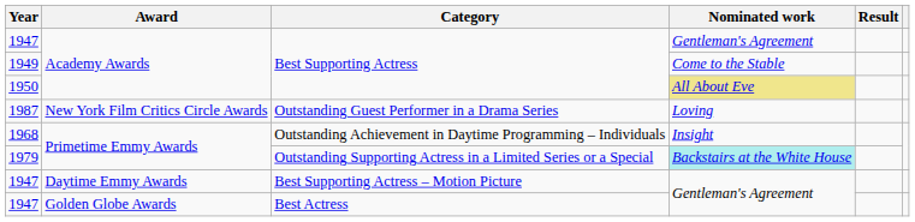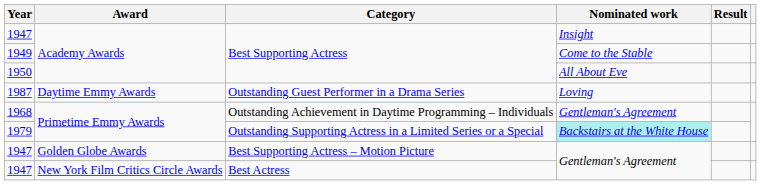 <table class="wikitable">
 <tr>
 <th>Year</th>
 <th>Award</th>
 <th>Category</th>
 <th>Nominated work</th>
 <th>Result</th>
 <th></th>
 </tr>
 <tr>
 <td><a href='#'>1947</a></td>
 <td rowspan="3"><a href='#'>Academy Awards</a></td>
 <td rowspan="3"><a href='#'>Best Supporting Actress</a></td>
-<td><em><a href='#'>Gentleman's Agreement</a></em></td>
+<td><em><a href='#'>Insight</a></em></td>
 <td></td>
 <td align="center"></td>
 </tr>
 <tr>
 <td><a href='#'>1949</a></td>
 <td><em><a href='#'>Come to the Stable</a></em></td>
 <td></td>
 <td align="center"></td>
 </tr>
 <tr>
 <td><a href='#'>1950</a></td>
-<td style="background: khaki;"><em><a href='#'>All About Eve</a></em></td>
+<td><em><a href='#'>All About Eve</a></em></td>
 <td></td>
 <td align="center"></td>
 </tr>
 <tr>
 <td><a href='#'>1987</a></td>
-<td><a href='#'>New York Film Critics Circle Awards</a></td>
+<td><a href='#'>Daytime Emmy Awards</a></td>
 <td><a href='#'>Outstanding Guest Performer in a Drama Series</a></td>
 <td><em><a href='#'>Loving</a></em></td>
 <td></td>
 <td align="center"></td>
 </tr>
 <tr>
 <td><a href='#'>1968</a></td>
 <td rowspan="2"><a href='#'>Primetime Emmy Awards</a></td>
 <td>Outstanding Achievement in Daytime Programming – Individuals</td>
-<td><em><a href='#'>Insight</a></em></td>
+<td><em><a href='#'>Gentleman's Agreement</a></em></td>
 <td></td>
 <td rowspan="2" align="center"></td>
 </tr>
 <tr>
 <td><a href='#'>1979</a></td>
 <td><a href='#'>Outstanding Supporting Actress in a Limited Series or a Special</a></td>
 <td style="background: paleturquoise;"><em><a href='#'>Backstairs at the White House</a></em></td>
 <td></td>
 </tr>
 <tr>
 <td><a href='#'>1947</a></td>
-<td><a href='#'>Daytime Emmy Awards</a></td>
+<td><a href='#'>Golden Globe Awards</a></td>
 <td><a href='#'>Best Supporting Actress – Motion Picture</a></td>
 <td rowspan="2"><em>Gentleman's Agreement</em></td>
 <td></td>
 <td align="center"></td>
 </tr>
 <tr>
 <td><a href='#'>1947</a></td>
-<td><a href='#'>Golden Globe Awards</a></td>
+<td><a href='#'>New York Film Critics Circle Awards</a></td>
 <td><a href='#'>Best Actress</a></td>
 <td></td>
 <td align="center"></td>
 </tr>
 </table>
